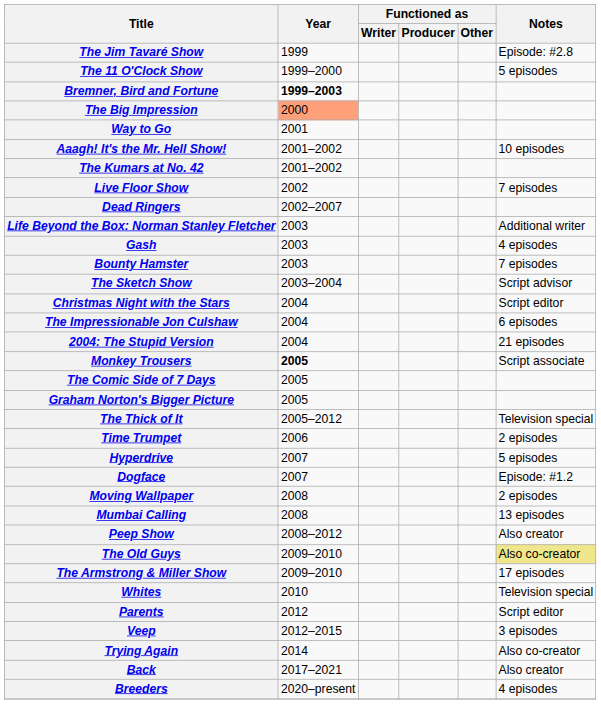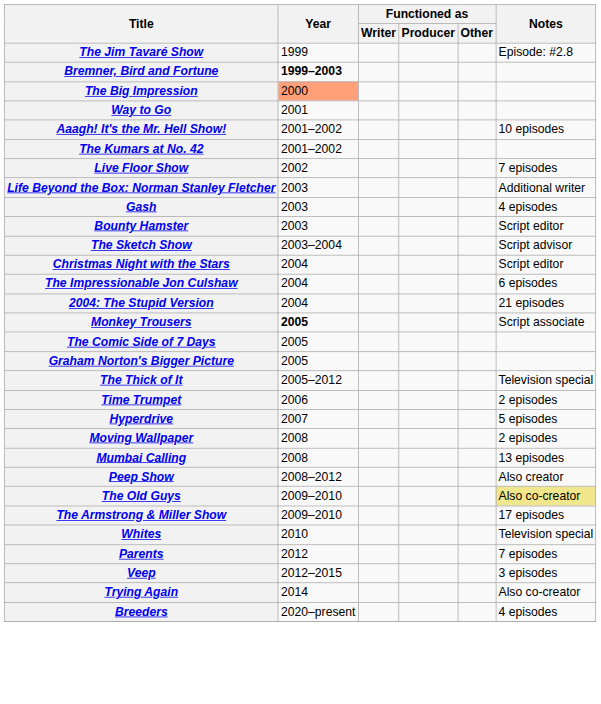 <table class="wikitable sortable plainrowheaders" style="margin-right: 0;">
 <tr>
 <th rowspan="2" scope="col">Title</th>
 <th rowspan="2" scope="col">Year</th>
 <th colspan="3" scope="col">Functioned as</th>
 <th rowspan="2" scope="col" class="unsortable">Notes</th>
 </tr>
 <tr>
 <th scope="col">Writer</th>
 <th scope="col">Producer</th>
 <th scope="col">Other</th>
 </tr>
 <tr>
 <th scope="row"><em><a href='#'>The Jim Tavaré Show</a></em></th>
 <td>1999</td>
 <td></td>
 <td></td>
 <td></td>
 <td>Episode: #2.8</td>
-</tr>
-<tr>
-<th scope="row"><em><a href='#'>The 11 O'Clock Show</a></em></th>
-<td>1999–2000</td>
-<td></td>
-<td></td>
-<td></td>
-<td>5 episodes</td>
 </tr>
 <tr>
 <th scope="row"><em><a href='#'>Bremner, Bird and Fortune</a></em></th>
 <td><strong>1999–2003</strong></td>
 <td></td>
 <td></td>
 <td></td>
 <td></td>
 </tr>
 <tr>
 <th scope="row"><em><a href='#'>The Big Impression</a></em></th>
 <td style="background: lightsalmon;">2000</td>
 <td></td>
 <td></td>
 <td></td>
 <td></td>
 </tr>
 <tr>
 <th scope="row"><em><a href='#'>Way to Go</a></em></th>
 <td>2001</td>
 <td></td>
 <td></td>
 <td></td>
 <td></td>
 </tr>
 <tr>
 <th scope="row"><em><a href='#'>Aaagh! It's the Mr. Hell Show!</a></em></th>
 <td>2001–2002</td>
 <td></td>
 <td></td>
 <td></td>
 <td>10 episodes</td>
 </tr>
 <tr>
 <th scope="row"><em><a href='#'>The Kumars at No. 42</a></em></th>
 <td>2001–2002</td>
 <td></td>
 <td></td>
 <td></td>
 <td></td>
 </tr>
 <tr>
 <th scope="row"><em><a href='#'>Live Floor Show</a></em></th>
 <td>2002</td>
 <td></td>
 <td></td>
 <td></td>
 <td>7 episodes</td>
 </tr>
 <tr>
-<th scope="row"><em><a href='#'>Dead Ringers</a></em></th>
-<td>2002–2007</td>
-<td></td>
-<td></td>
-<td></td>
-<td></td>
-</tr>
-<tr>
 <th scope="row"><em><a href='#'>Life Beyond the Box: Norman Stanley Fletcher</a></em></th>
 <td>2003</td>
 <td></td>
 <td></td>
 <td></td>
 <td>Additional writer</td>
 </tr>
 <tr>
 <th scope="row"><em><a href='#'>Gash</a></em></th>
 <td>2003</td>
 <td></td>
 <td></td>
 <td></td>
 <td>4 episodes</td>
 </tr>
 <tr>
 <th scope="row"><em><a href='#'>Bounty Hamster</a></em></th>
 <td>2003</td>
 <td></td>
 <td></td>
 <td></td>
-<td>7 episodes</td>
+<td>Script editor</td>
 </tr>
 <tr>
 <th scope="row"><em><a href='#'>The Sketch Show</a></em></th>
 <td>2003–2004</td>
 <td></td>
 <td></td>
 <td></td>
 <td>Script advisor</td>
 </tr>
 <tr>
 <th scope="row"><em><a href='#'>Christmas Night with the Stars</a></em></th>
 <td>2004</td>
 <td></td>
 <td></td>
 <td></td>
 <td>Script editor</td>
 </tr>
 <tr>
 <th scope="row"><em><a href='#'>The Impressionable Jon Culshaw</a></em></th>
 <td>2004</td>
 <td></td>
 <td></td>
 <td></td>
 <td>6 episodes</td>
 </tr>
 <tr>
 <th scope="row"><em><a href='#'>2004: The Stupid Version</a></em></th>
 <td>2004</td>
 <td></td>
 <td></td>
 <td></td>
 <td>21 episodes</td>
 </tr>
 <tr>
 <th scope="row"><em><a href='#'>Monkey Trousers</a></em></th>
 <td><strong>2005</strong></td>
 <td></td>
 <td></td>
 <td></td>
 <td>Script associate</td>
 </tr>
 <tr>
 <th scope="row"><em><a href='#'>The Comic Side of 7 Days</a></em></th>
 <td>2005</td>
 <td></td>
 <td></td>
 <td></td>
 <td></td>
 </tr>
 <tr>
 <th scope="row"><em><a href='#'>Graham Norton's Bigger Picture</a></em></th>
 <td>2005</td>
 <td></td>
 <td></td>
 <td></td>
 <td></td>
 </tr>
 <tr>
 <th scope="row"><em><a href='#'>The Thick of It</a></em></th>
 <td>2005–2012</td>
 <td></td>
 <td></td>
 <td></td>
 <td>Television special</td>
 </tr>
 <tr>
 <th scope="row"><em><a href='#'>Time Trumpet</a></em></th>
 <td>2006</td>
 <td></td>
 <td></td>
 <td></td>
 <td>2 episodes</td>
 </tr>
 <tr>
 <th scope="row"><em><a href='#'>Hyperdrive</a></em></th>
 <td>2007</td>
 <td></td>
 <td></td>
 <td></td>
 <td>5 episodes</td>
 </tr>
 <tr>
-<th scope="row"><em><a href='#'>Dogface</a></em></th>
-<td>2007</td>
-<td></td>
-<td></td>
-<td></td>
-<td>Episode: #1.2</td>
-</tr>
-<tr>
 <th scope="row"><em><a href='#'>Moving Wallpaper</a></em></th>
 <td>2008</td>
 <td></td>
 <td></td>
 <td></td>
 <td>2 episodes</td>
 </tr>
 <tr>
 <th scope="row"><em><a href='#'>Mumbai Calling</a></em></th>
 <td>2008</td>
 <td></td>
 <td></td>
 <td></td>
 <td>13 episodes</td>
 </tr>
 <tr>
 <th scope="row"><em><a href='#'>Peep Show</a></em></th>
 <td>2008–2012</td>
 <td></td>
 <td></td>
 <td></td>
 <td>Also creator</td>
 </tr>
 <tr>
 <th scope="row"><em><a href='#'>The Old Guys</a></em></th>
 <td>2009–2010</td>
 <td></td>
 <td></td>
 <td></td>
 <td style="background: khaki;">Also co-creator</td>
 </tr>
 <tr>
 <th scope="row"><em><a href='#'>The Armstrong & Miller Show</a></em></th>
 <td>2009–2010</td>
 <td></td>
 <td></td>
 <td></td>
 <td>17 episodes</td>
 </tr>
 <tr>
 <th scope="row"><em><a href='#'>Whites</a></em></th>
 <td>2010</td>
 <td></td>
 <td></td>
 <td></td>
 <td>Television special</td>
 </tr>
 <tr>
 <th scope="row"><em><a href='#'>Parents</a></em></th>
 <td>2012</td>
 <td></td>
 <td></td>
 <td></td>
-<td>Script editor</td>
+<td>7 episodes</td>
 </tr>
 <tr>
 <th scope="row"><em><a href='#'>Veep</a></em></th>
 <td>2012–2015</td>
 <td></td>
 <td></td>
 <td></td>
 <td>3 episodes</td>
 </tr>
 <tr>
 <th scope="row"><em><a href='#'>Trying Again</a></em></th>
 <td>2014</td>
 <td></td>
 <td></td>
 <td></td>
 <td>Also co-creator</td>
 </tr>
 <tr>
-<th scope="row"><em><a href='#'>Back</a></em></th>
-<td>2017–2021</td>
-<td></td>
-<td></td>
-<td></td>
-<td>Also creator</td>
-</tr>
-<tr>
 <th scope="row"><em><a href='#'>Breeders</a></em></th>
 <td>2020–present</td>
 <td></td>
 <td></td>
 <td></td>
 <td>4 episodes</td>
 </tr>
 <tr>
 </tr>
 </table>
